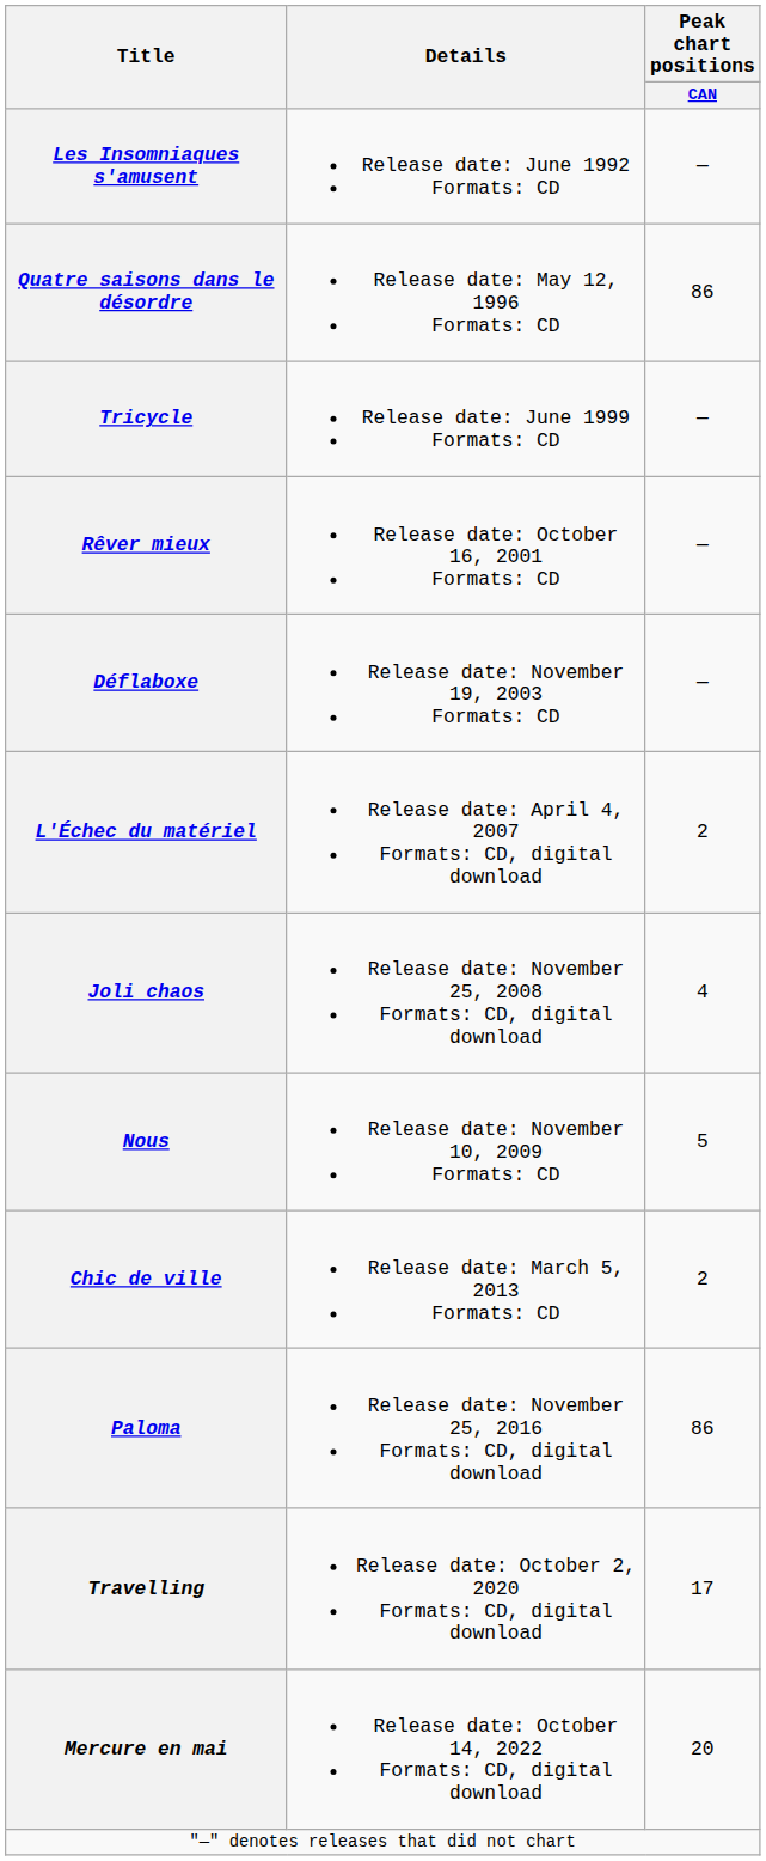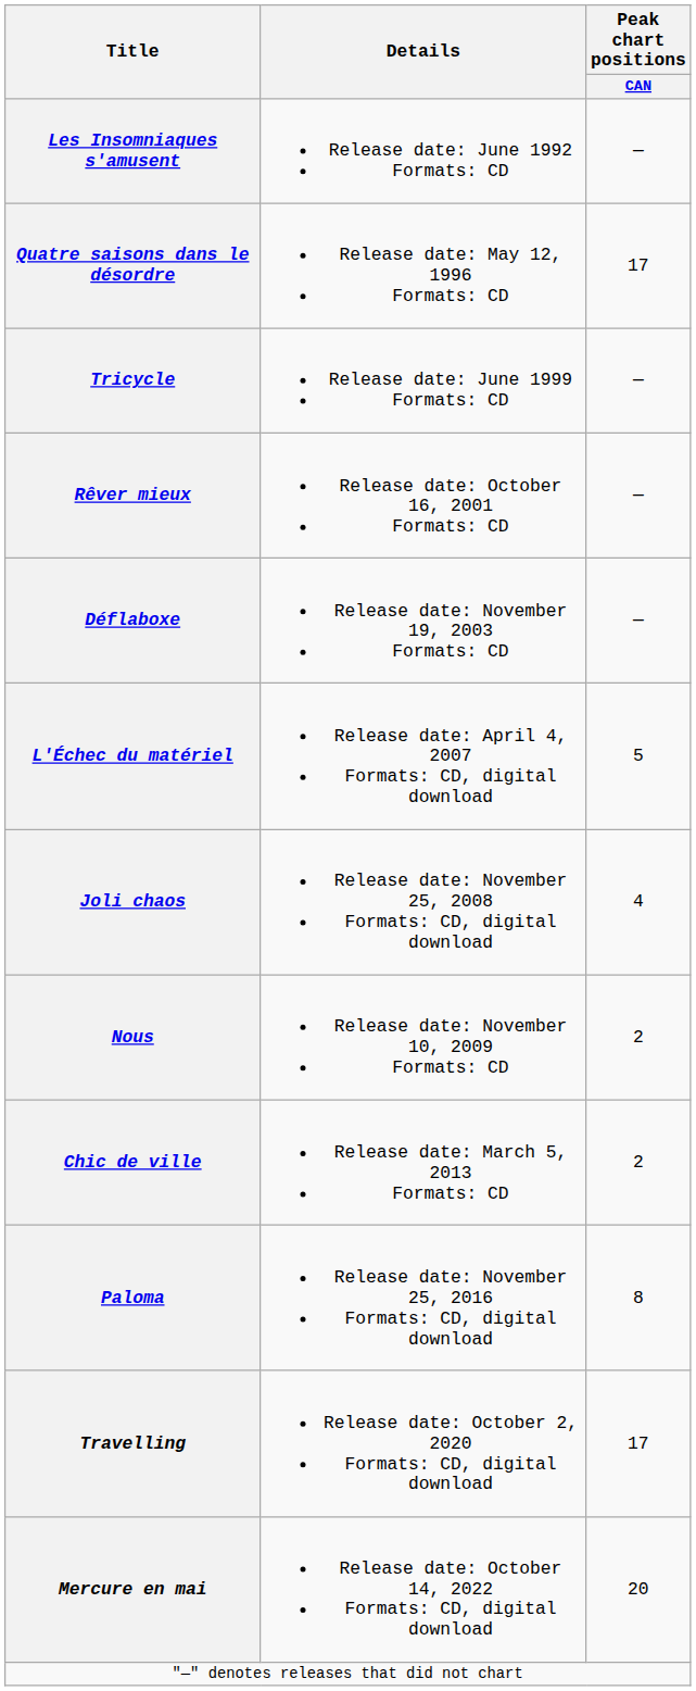 <table class="wikitable plainrowheaders" style="text-align:center;">
 <tr>
 <th rowspan="2" style="width:14em;">Title</th>
 <th rowspan="2" style="width:18em;">Details</th>
 <th colspan="1">Peak chart positions</th>
 </tr>
 <tr style="font-size:smaller;">
 <th style="width:45px;"><a href='#'>CAN</a><br></th>
 </tr>
 <tr>
 <th scope="row"><em><a href='#'>Les Insomniaques s'amusent</a></em></th>
 <td><br><ul><li>Release date: June 1992</li><li>Formats: CD</li></ul></td>
 <td>—</td>
 </tr>
 <tr>
 <th scope="row"><em><a href='#'>Quatre saisons dans le désordre</a></em></th>
 <td><br><ul><li>Release date: May 12, 1996</li><li>Formats: CD</li></ul></td>
-<td>86</td>
+<td>17</td>
 </tr>
 <tr>
 <th scope="row"><em><a href='#'>Tricycle</a></em></th>
 <td><br><ul><li>Release date: June 1999</li><li>Formats: CD</li></ul></td>
 <td>—</td>
 </tr>
 <tr>
 <th scope="row"><em><a href='#'>Rêver mieux</a></em></th>
 <td><br><ul><li>Release date: October 16, 2001</li><li>Formats: CD</li></ul></td>
 <td>—</td>
 </tr>
 <tr>
 <th scope="row"><em><a href='#'>Déflaboxe</a></em></th>
 <td><br><ul><li>Release date: November 19, 2003</li><li>Formats: CD</li></ul></td>
 <td>—</td>
 </tr>
 <tr>
 <th scope="row"><em><a href='#'>L'Échec du matériel</a></em></th>
 <td><br><ul><li>Release date: April 4, 2007</li><li>Formats: CD, digital download</li></ul></td>
-<td>2</td>
+<td>5</td>
 </tr>
 <tr>
 <th scope="row"><em><a href='#'>Joli chaos</a></em></th>
 <td><br><ul><li>Release date: November 25, 2008</li><li>Formats: CD, digital download</li></ul></td>
 <td>4</td>
 </tr>
 <tr>
 <th scope="row"><em><a href='#'>Nous</a></em></th>
 <td><br><ul><li>Release date: November 10, 2009</li><li>Formats: CD</li></ul></td>
-<td>5</td>
+<td>2</td>
 </tr>
 <tr>
 <th scope="row"><em><a href='#'>Chic de ville</a></em></th>
 <td><br><ul><li>Release date: March 5, 2013</li><li>Formats: CD</li></ul></td>
 <td>2</td>
 </tr>
 <tr>
 <th scope="row"><em><a href='#'>Paloma</a></em></th>
 <td><br><ul><li>Release date: November 25, 2016</li><li>Formats: CD, digital download</li></ul></td>
-<td>86</td>
+<td>8</td>
 </tr>
 <tr>
 <th scope="row"><em>Travelling</em></th>
 <td><br><ul><li>Release date: October 2, 2020</li><li>Formats: CD, digital download</li></ul></td>
 <td>17</td>
 </tr>
 <tr>
 <th scope="row"><em>Mercure en mai</em></th>
 <td><br><ul><li>Release date: October 14, 2022</li><li>Formats: CD, digital download</li></ul></td>
 <td>20</td>
 </tr>
 <tr>
 <td colspan="15" style="font-size:85%">"—" denotes releases that did not chart</td>
 </tr>
 </table>
